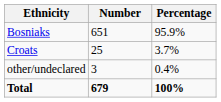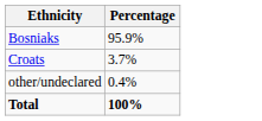 <table class="wikitable">
 <tr>
 <th width="100px">Ethnicity</th>
-<th width="80px">Number</th>
 <th width="80px">Percentage</th>
 </tr>
 <tr>
 <td><a href='#'>Bosniaks</a></td>
-<td>651</td>
 <td>95.9%</td>
 </tr>
 <tr>
 <td><a href='#'>Croats</a></td>
-<td>25</td>
 <td>3.7%</td>
 </tr>
 <tr>
 <td>other/undeclared</td>
-<td>3</td>
 <td>0.4%</td>
 </tr>
 <tr>
 <td><strong>Total</strong></td>
-<td><strong>679</strong></td>
 <td><strong>100%</strong></td>
 </tr>
 </table>
